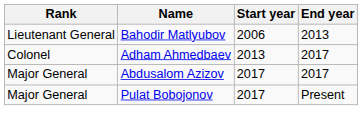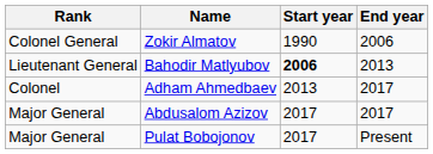 <table class="wikitable">
 <tr>
 <th>Rank</th>
 <th>Name</th>
 <th>Start year</th>
 <th>End year</th>
 </tr>
 <tr>
+<td>Colonel General</td>
+<td><a href='#'>Zokir Almatov</a></td>
+<td>1990</td>
+<td>2006</td>
+</tr>
+<tr>
 <td>Lieutenant General</td>
 <td><a href='#'>Bahodir Matlyubov</a></td>
-<td>2006</td>
+<td><strong>2006</strong></td>
 <td>2013</td>
 </tr>
 <tr>
 <td>Colonel</td>
 <td><a href='#'>Adham Ahmedbaev</a></td>
 <td>2013</td>
 <td>2017</td>
 </tr>
 <tr>
 <td>Major General</td>
 <td><a href='#'>Abdusalom Azizov</a></td>
 <td>2017</td>
 <td>2017</td>
 </tr>
 <tr>
 <td>Major General</td>
 <td><a href='#'>Pulat Bobojonov</a></td>
 <td>2017</td>
 <td>Present</td>
 </tr>
 </table>
